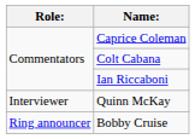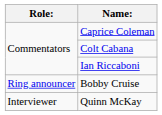 <table class=wikitable style="font-size:90%; margin: 0.5em 0 0.5em 1em; float: right; clear: right;">
 <tr>
 <th>Role:</th>
 <th>Name:</th>
 </tr>
 <tr>
 <td rowspan=3>Commentators</td>
 <td><a href='#'>Caprice Coleman</a></td>
 </tr>
 <tr>
 <td><a href='#'>Colt Cabana</a></td>
 </tr>
 <tr>
 <td><a href='#'>Ian Riccaboni</a></td>
 </tr>
 <tr>
+<td><a href='#'>Ring announcer</a></td>
+<td>Bobby Cruise</td>
+</tr>
+<tr>
 <td>Interviewer</td>
 <td>Quinn McKay</td>
 </tr>
-<tr>
-<td><a href='#'>Ring announcer</a></td>
-<td>Bobby Cruise</td>
-</tr>
 </table>
